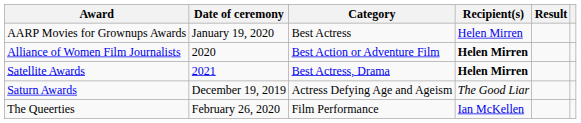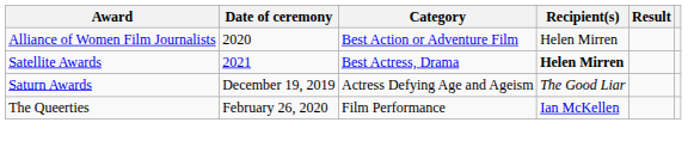 <table class="wikitable sortable plainrowheaders">
 <tr>
 <th scope="col">Award</th>
 <th scope="col">Date of ceremony</th>
 <th scope="col">Category</th>
 <th scope="col">Recipient(s)</th>
 <th scope="col">Result</th>
 <th scope="col" class="unsortable"></th>
 </tr>
 <tr>
-<td>AARP Movies for Grownups Awards</td>
-<td>January 19, 2020</td>
-<td>Best Actress</td>
-<td><a href='#'>Helen Mirren</a></td>
-<td></td>
-<td></td>
-</tr>
-<tr>
 <td><a href='#'>Alliance of Women Film Journalists</a></td>
 <td>2020</td>
 <td><a href='#'>Best Action or Adventure Film</a></td>
-<td><strong>Helen Mirren</strong></td>
+<td>Helen Mirren</td>
 <td></td>
 <td></td>
 </tr>
 <tr>
 <td><a href='#'>Satellite Awards</a></td>
 <td><a href='#'>2021</a></td>
 <td><a href='#'>Best Actress, Drama</a></td>
 <td><strong>Helen Mirren</strong></td>
 <td></td>
 <td></td>
 </tr>
 <tr>
 <td><a href='#'>Saturn Awards</a></td>
 <td>December 19, 2019</td>
 <td>Actress Defying Age and Ageism</td>
 <td><em>The Good Liar</em></td>
 <td></td>
 <td></td>
 </tr>
 <tr>
 <td>The Queerties</td>
 <td>February 26, 2020</td>
 <td>Film Performance</td>
 <td><a href='#'>Ian McKellen</a></td>
 <td></td>
 <td></td>
 </tr>
 </table>
